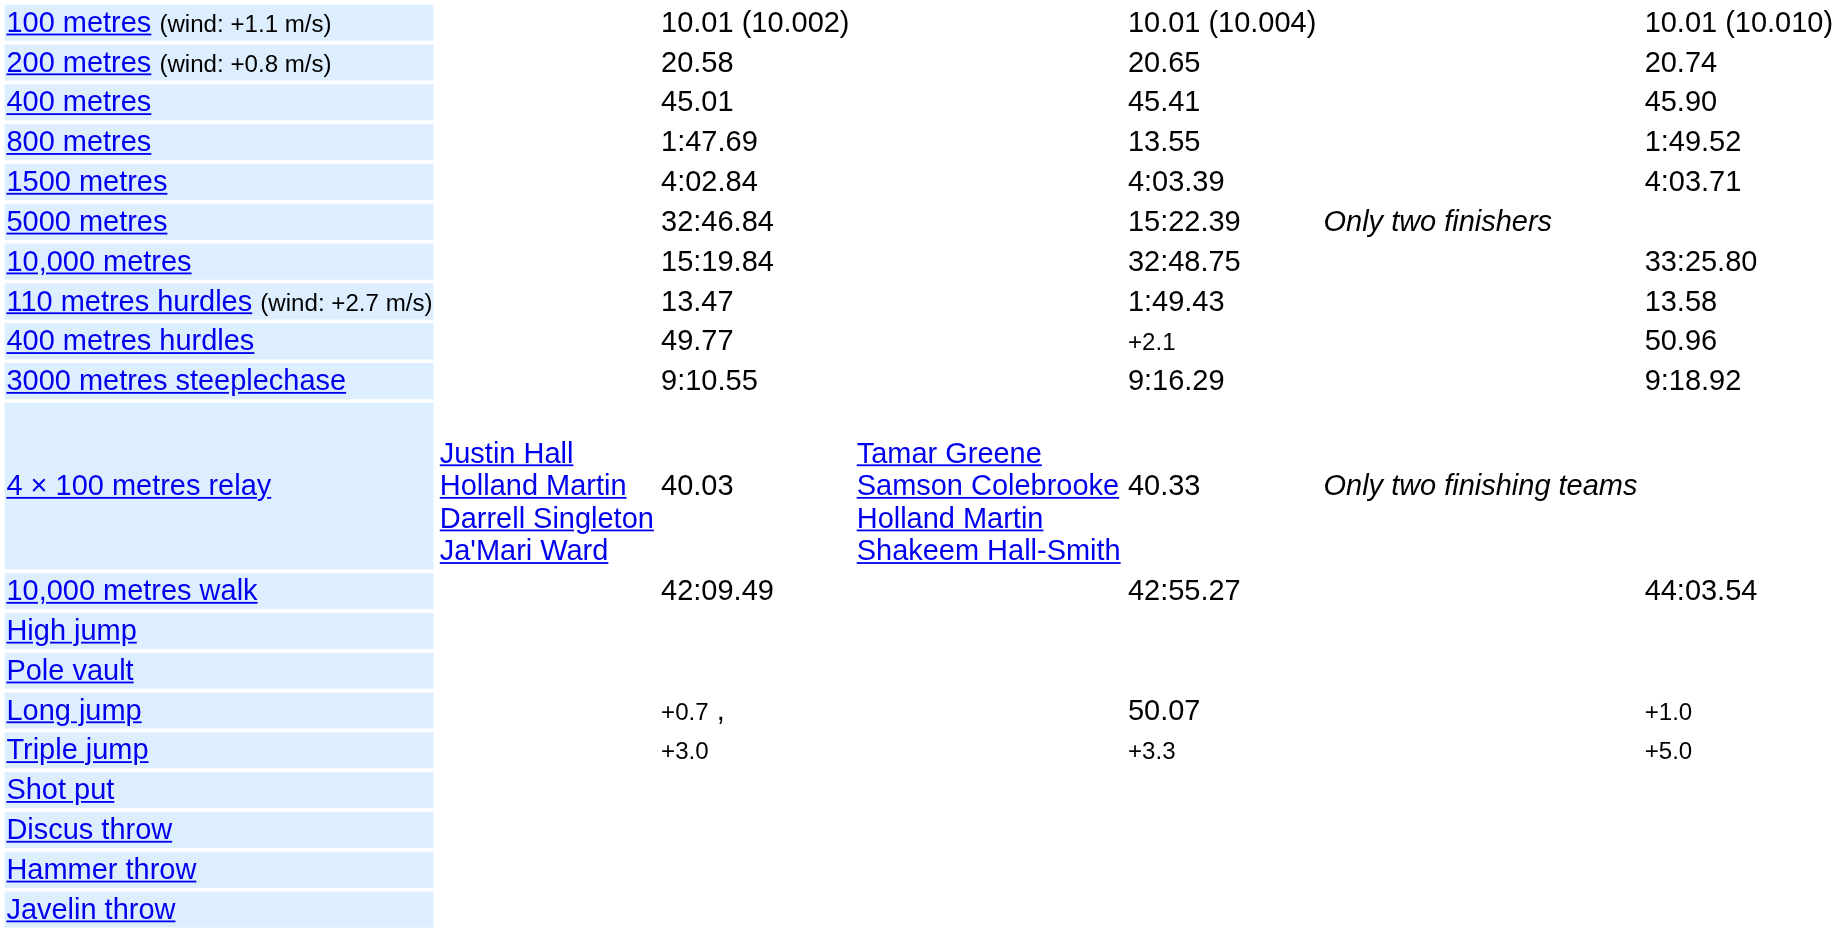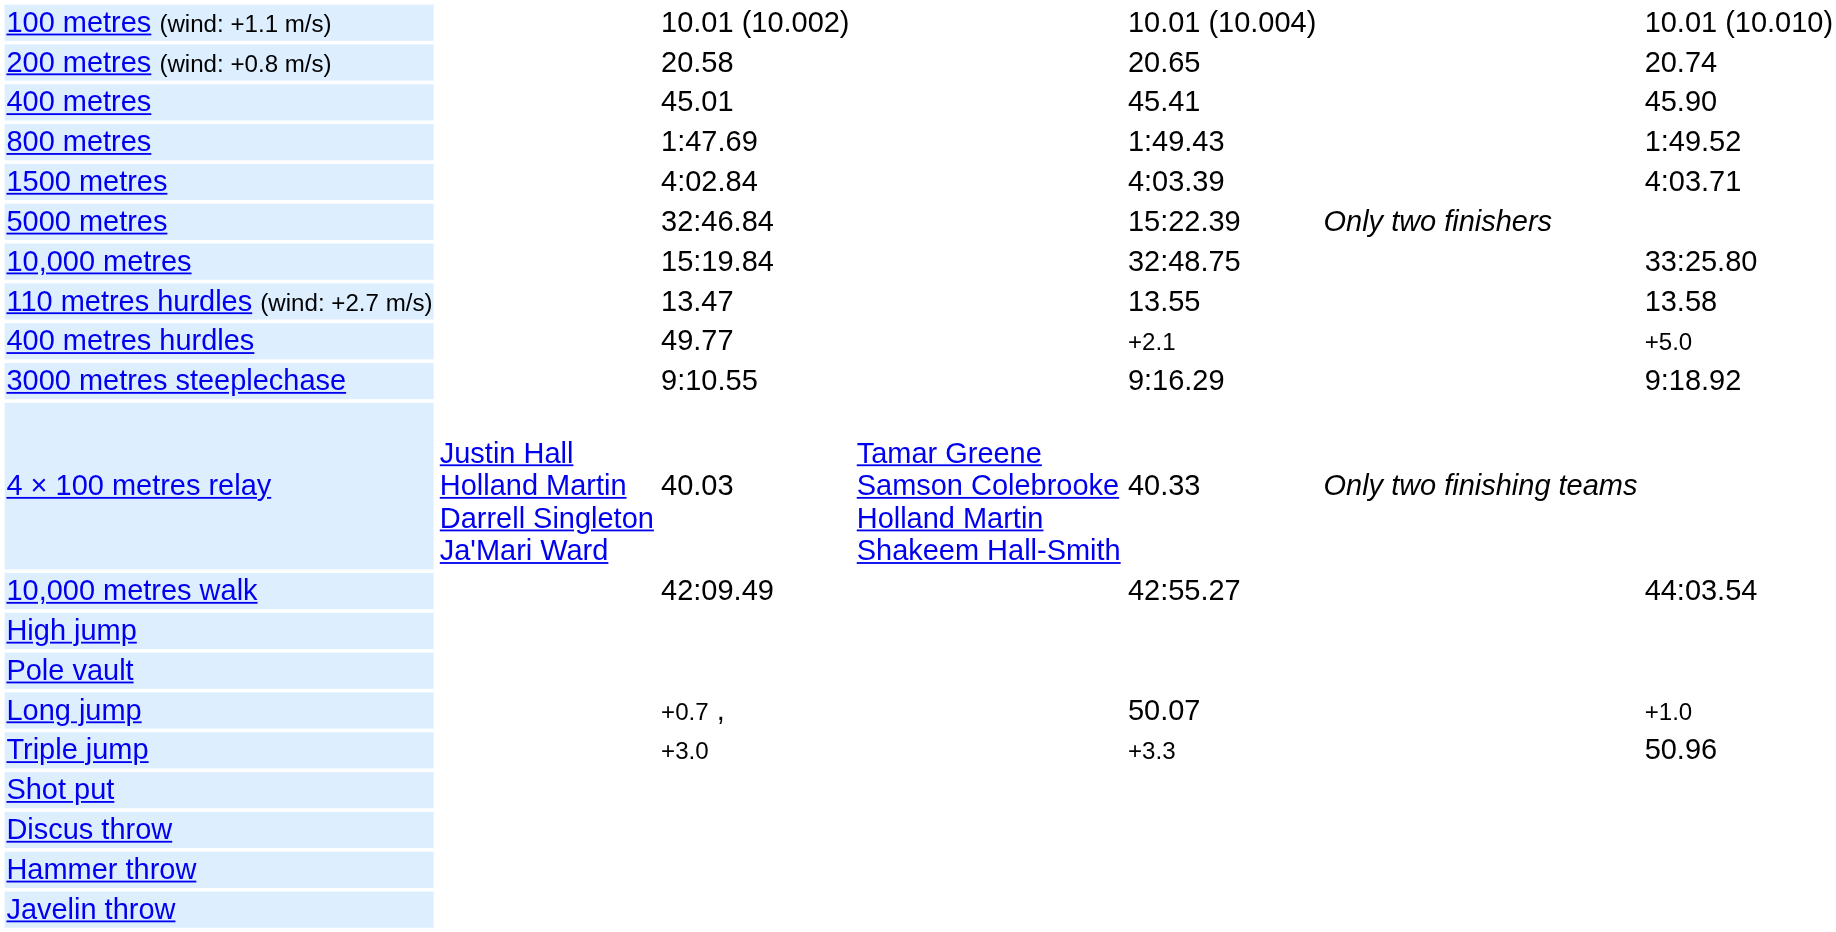 <table>
 <tr>
 <td bgcolor = DDEEFF><a href='#'>100 metres</a> <small>(wind: +1.1 m/s)</small></td>
 <td></td>
 <td>10.01 (10.002) </td>
 <td></td>
 <td>10.01 (10.004) </td>
 <td></td>
 <td>10.01 (10.010) </td>
 </tr>
 <tr>
 <td bgcolor = DDEEFF><a href='#'>200 metres</a> <small>(wind: +0.8 m/s)</small></td>
 <td></td>
 <td>20.58</td>
 <td></td>
 <td>20.65</td>
 <td></td>
 <td>20.74</td>
 </tr>
 <tr>
 <td bgcolor = DDEEFF><a href='#'>400 metres</a></td>
 <td></td>
 <td>45.01</td>
 <td></td>
 <td>45.41</td>
 <td></td>
 <td>45.90</td>
 </tr>
 <tr>
 <td bgcolor = DDEEFF><a href='#'>800 metres</a></td>
 <td></td>
 <td>1:47.69</td>
 <td></td>
-<td>13.55</td>
+<td>1:49.43</td>
 <td></td>
 <td>1:49.52</td>
 </tr>
 <tr>
 <td bgcolor = DDEEFF><a href='#'>1500 metres</a></td>
 <td></td>
 <td>4:02.84</td>
 <td></td>
 <td>4:03.39</td>
 <td></td>
 <td>4:03.71</td>
 </tr>
 <tr>
 <td bgcolor = DDEEFF><a href='#'>5000 metres</a></td>
 <td></td>
 <td>32:46.84</td>
 <td></td>
 <td>15:22.39</td>
 <td><em>Only two finishers</em></td>
 <td></td>
 </tr>
 <tr>
 <td bgcolor = DDEEFF><a href='#'>10,000 metres</a></td>
 <td></td>
 <td>15:19.84</td>
 <td></td>
 <td>32:48.75</td>
 <td></td>
 <td>33:25.80</td>
 </tr>
 <tr>
 <td bgcolor = DDEEFF><a href='#'>110 metres hurdles</a> <small>(wind: +2.7 m/s)</small></td>
 <td></td>
 <td>13.47</td>
 <td></td>
-<td>1:49.43</td>
+<td>13.55</td>
 <td></td>
 <td>13.58</td>
 </tr>
 <tr>
 <td bgcolor = DDEEFF><a href='#'>400 metres hurdles</a></td>
 <td></td>
 <td>49.77</td>
 <td></td>
 <td><small> +2.1</small></td>
 <td></td>
-<td>50.96</td>
+<td><small> +5.0</small></td>
 </tr>
 <tr>
 <td bgcolor = DDEEFF><a href='#'>3000 metres steeplechase</a></td>
 <td></td>
 <td>9:10.55</td>
 <td></td>
 <td>9:16.29</td>
 <td></td>
 <td>9:18.92</td>
 </tr>
 <tr>
 <td bgcolor = DDEEFF><a href='#'>4 × 100 metres relay</a></td>
 <td><br><a href='#'>Justin Hall</a><br><a href='#'>Holland Martin</a><br><a href='#'>Darrell Singleton</a><br><a href='#'>Ja'Mari Ward</a></td>
 <td>40.03</td>
 <td><br><a href='#'>Tamar Greene</a><br><a href='#'>Samson Colebrooke</a><br><a href='#'>Holland Martin</a><br><a href='#'>Shakeem Hall-Smith</a></td>
 <td>40.33</td>
 <td><em>Only two finishing teams</em></td>
 <td></td>
 </tr>
 <tr>
 <td bgcolor = DDEEFF><a href='#'>10,000 metres walk</a></td>
 <td></td>
 <td>42:09.49</td>
 <td></td>
 <td>42:55.27</td>
 <td></td>
 <td>44:03.54</td>
 </tr>
 <tr>
 <td bgcolor = DDEEFF><a href='#'>High jump</a></td>
 <td></td>
 <td></td>
 <td></td>
 <td></td>
 <td></td>
 <td></td>
 </tr>
 <tr>
 <td bgcolor = DDEEFF><a href='#'>Pole vault</a></td>
 <td></td>
 <td> </td>
 <td></td>
 <td> </td>
 <td></td>
 <td></td>
 </tr>
 <tr>
 <td bgcolor = DDEEFF><a href='#'>Long jump</a></td>
 <td></td>
 <td><small> +0.7</small> , </td>
 <td></td>
 <td>50.07</td>
 <td></td>
 <td><small> +1.0</small></td>
 </tr>
 <tr>
 <td bgcolor = DDEEFF><a href='#'>Triple jump</a></td>
 <td></td>
 <td><small> +3.0</small></td>
 <td></td>
 <td><small> +3.3</small></td>
 <td></td>
-<td><small> +5.0</small></td>
+<td>50.96</td>
 </tr>
 <tr>
 <td bgcolor = DDEEFF><a href='#'>Shot put</a></td>
 <td></td>
 <td> </td>
 <td></td>
 <td></td>
 <td></td>
 <td></td>
 </tr>
 <tr>
 <td bgcolor = DDEEFF><a href='#'>Discus throw</a></td>
 <td></td>
 <td></td>
 <td></td>
 <td></td>
 <td></td>
 <td></td>
 </tr>
 <tr>
 <td bgcolor = DDEEFF><a href='#'>Hammer throw</a></td>
 <td></td>
 <td></td>
 <td></td>
 <td></td>
 <td></td>
 <td></td>
 </tr>
 <tr>
 <td bgcolor = DDEEFF><a href='#'>Javelin throw</a></td>
 <td></td>
 <td> </td>
 <td></td>
 <td></td>
 <td></td>
 <td></td>
 </tr>
 </table>
